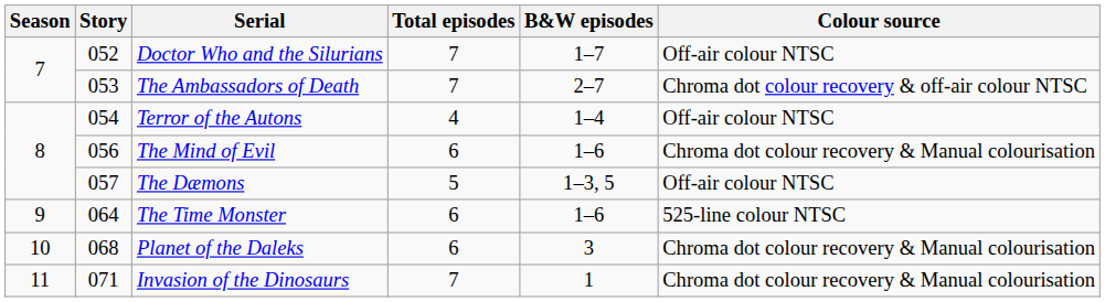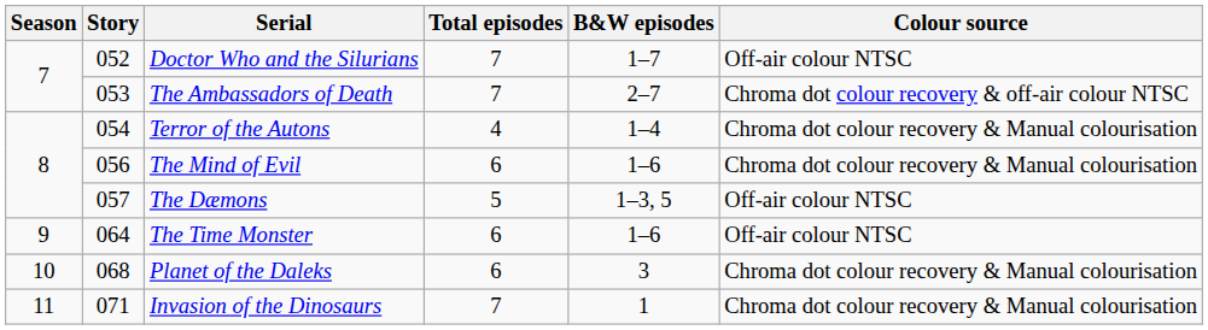 <table class="wikitable">
 <tr>
 <th>Season</th>
 <th>Story</th>
 <th>Serial</th>
 <th>Total episodes</th>
 <th>B&W episodes</th>
 <th>Colour source</th>
 </tr>
 <tr>
 <td align=center rowspan=2>7</td>
 <td align=center>052</td>
 <td><em><a href='#'>Doctor Who and the Silurians</a></em></td>
 <td align=center>7</td>
 <td align=center>1–7</td>
 <td>Off-air colour NTSC</td>
 </tr>
 <tr>
 <td align=center>053</td>
 <td><em><a href='#'>The Ambassadors of Death</a></em></td>
 <td align=center>7</td>
 <td align=center>2–7</td>
 <td>Chroma dot <a href='#'>colour recovery</a> & off-air colour NTSC</td>
 </tr>
 <tr>
 <td align=center rowspan=3>8</td>
 <td align=center>054</td>
 <td><em><a href='#'>Terror of the Autons</a></em></td>
 <td align=center>4</td>
 <td align=center>1–4</td>
-<td>Off-air colour NTSC</td>
+<td>Chroma dot colour recovery & Manual colourisation</td>
 </tr>
 <tr>
 <td align=center>056</td>
 <td><em><a href='#'>The Mind of Evil</a></em></td>
 <td align=center>6</td>
 <td align=center>1–6</td>
 <td>Chroma dot colour recovery & Manual colourisation</td>
 </tr>
 <tr>
 <td align=center>057</td>
 <td><em><a href='#'>The Dæmons</a></em></td>
 <td align=center>5</td>
 <td align=center>1–3, 5</td>
 <td>Off-air colour NTSC</td>
 </tr>
 <tr>
 <td align=center>9</td>
 <td align=center>064</td>
 <td><em><a href='#'>The Time Monster</a></em></td>
 <td align=center>6</td>
 <td align=center>1–6</td>
-<td>525-line colour NTSC</td>
+<td>Off-air colour NTSC</td>
 </tr>
 <tr>
 <td align=center>10</td>
 <td align=center>068</td>
 <td><em><a href='#'>Planet of the Daleks</a></em></td>
 <td align=center>6</td>
 <td align=center>3</td>
 <td>Chroma dot colour recovery & Manual colourisation</td>
 </tr>
 <tr>
 <td align=center>11</td>
 <td align=center>071</td>
 <td><em><a href='#'>Invasion of the Dinosaurs</a></em></td>
 <td align=center>7</td>
 <td align=center>1</td>
 <td>Chroma dot colour recovery & Manual colourisation</td>
 </tr>
 </table>
